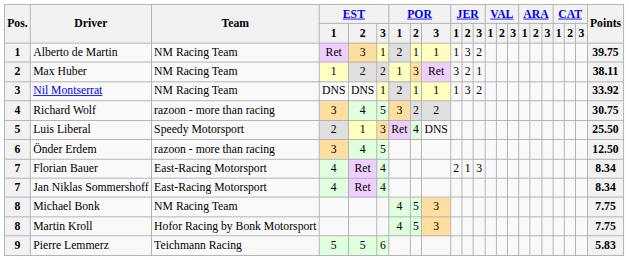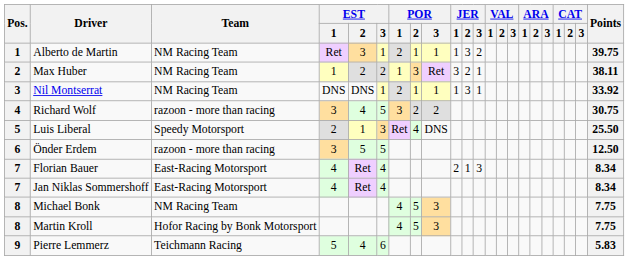 <table class="wikitable" style="font-size: 85%">
 <tr>
 <th rowspan="2">Pos.</th>
 <th rowspan="2">Driver</th>
 <th rowspan="2">Team</th>
 <th colspan="3"><a href='#'>EST</a><br></th>
 <th colspan="3"><a href='#'>POR</a><br></th>
 <th colspan="3"><a href='#'>JER</a><br></th>
 <th colspan="3"><a href='#'>VAL</a><br></th>
 <th colspan="3"><a href='#'>ARA</a><br></th>
 <th colspan="3"><a href='#'>CAT</a><br></th>
 <th rowspan="2">Points</th>
 </tr>
 <tr>
 <th>1</th>
 <th>2</th>
 <th>3</th>
 <th>1</th>
 <th>2</th>
 <th>3</th>
 <th>1</th>
 <th>2</th>
 <th>3</th>
 <th>1</th>
 <th>2</th>
 <th>3</th>
 <th>1</th>
 <th>2</th>
 <th>3</th>
 <th>1</th>
 <th>2</th>
 <th>3</th>
 </tr>
 <tr>
 <th>1</th>
 <td> Alberto de Martin</td>
 <td> NM Racing Team</td>
 <td style="background:#EFCFFF;" align="center">Ret</td>
 <td style="background:#ffdf9f;" align="center">3</td>
 <td style="background:#ffffbf;" align="center">1</td>
 <td style="background:#dfdfdf;" align="center">2</td>
 <td style="background:#ffffbf;" align="center">1</td>
 <td style="background:#ffffbf;" align="center">1</td>
 <td>1</td>
 <td>3</td>
 <td>2</td>
 <td></td>
 <td></td>
 <td></td>
 <td></td>
 <td></td>
 <td></td>
 <td></td>
 <td></td>
 <td></td>
 <th>39.75</th>
 </tr>
 <tr>
 <th>2</th>
 <td> Max Huber</td>
 <td> NM Racing Team</td>
 <td style="background:#ffffbf;" align="center">1</td>
 <td style="background:#dfdfdf;" align="center">2</td>
 <td style="background:#dfdfdf;" align="center">2</td>
 <td style="background:#ffffbf;" align="center">1</td>
 <td style="background:#ffdf9f;" align="center">3</td>
 <td style="background:#EFCFFF;" align="center">Ret</td>
 <td>3</td>
 <td>2</td>
 <td>1</td>
 <td></td>
 <td></td>
 <td></td>
 <td></td>
 <td></td>
 <td></td>
 <td></td>
 <td></td>
 <td></td>
 <th>38.11</th>
 </tr>
 <tr>
 <th>3</th>
 <td> <a href='#'>Nil Montserrat</a></td>
 <td> NM Racing Team</td>
 <td align="center">DNS</td>
 <td align="center">DNS</td>
 <td style="background:#ffffbf;" align="center">1</td>
 <td style="background:#dfdfdf;" align="center">2</td>
 <td style="background:#ffffbf;" align="center">1</td>
 <td style="background:#ffffbf;" align="center">1</td>
 <td>1</td>
 <td>3</td>
-<td>2</td>
+<td>1</td>
 <td></td>
 <td></td>
 <td></td>
 <td></td>
 <td></td>
 <td></td>
 <td></td>
 <td></td>
 <td></td>
 <th>33.92</th>
 </tr>
 <tr>
 <th>4</th>
 <td> Richard Wolf</td>
 <td> razoon - more than racing</td>
 <td style="background:#ffdf9f;" align="center">3</td>
 <td style="background:#dfffdf;" align="center">4</td>
 <td style="background:#dfffdf;" align="center">5</td>
 <td style="background:#ffdf9f;" align="center">3</td>
 <td style="background:#dfdfdf;" align="center">2</td>
 <td style="background:#dfdfdf;" align="center">2</td>
 <td></td>
 <td></td>
 <td></td>
 <td></td>
 <td></td>
 <td></td>
 <td></td>
 <td></td>
 <td></td>
 <td></td>
 <td></td>
 <td></td>
 <th>30.75</th>
 </tr>
 <tr>
 <th>5</th>
 <td> Luis Liberal</td>
 <td> Speedy Motorsport</td>
 <td style="background:#dfdfdf;" align="center">2</td>
 <td style="background:#ffffbf;" align="center">1</td>
 <td style="background:#ffdf9f;" align="center">3</td>
 <td style="background:#EFCFFF;" align="center">Ret</td>
 <td style="background:#dfffdf;" align="center">4</td>
 <td>DNS</td>
 <td></td>
 <td></td>
 <td></td>
 <td></td>
 <td></td>
 <td></td>
 <td></td>
 <td></td>
 <td></td>
 <td></td>
 <td></td>
 <td></td>
 <th>25.50</th>
 </tr>
 <tr>
 <th>6</th>
 <td> Önder Erdem</td>
 <td> razoon - more than racing</td>
 <td style="background:#ffdf9f;" align="center">3</td>
-<td style="background:#dfffdf;" align="center">4</td>
+<td style="background:#dfffdf;" align="center">5</td>
 <td style="background:#dfffdf;" align="center">5</td>
 <td></td>
 <td></td>
 <td></td>
 <td></td>
 <td></td>
 <td></td>
 <td></td>
 <td></td>
 <td></td>
 <td></td>
 <td></td>
 <td></td>
 <td></td>
 <td></td>
 <td></td>
 <th>12.50</th>
 </tr>
 <tr>
 <th>7</th>
 <td> Florian Bauer</td>
 <td> East-Racing Motorsport</td>
 <td style="background:#dfffdf;" align="center">4</td>
 <td style="background:#EFCFFF;" align="center">Ret</td>
 <td style="background:#dfffdf;" align="center">4</td>
 <td></td>
 <td></td>
 <td></td>
 <td>2</td>
 <td>1</td>
 <td>3</td>
 <td></td>
 <td></td>
 <td></td>
 <td></td>
 <td></td>
 <td></td>
 <td></td>
 <td></td>
 <td></td>
 <th>8.34</th>
 </tr>
 <tr>
 <th>7</th>
 <td> Jan Niklas Sommershoff</td>
 <td> East-Racing Motorsport</td>
 <td style="background:#dfffdf;" align="center">4</td>
 <td style="background:#EFCFFF;" align="center">Ret</td>
 <td style="background:#dfffdf;" align="center">4</td>
 <td></td>
 <td></td>
 <td></td>
 <td></td>
 <td></td>
 <td></td>
 <td></td>
 <td></td>
 <td></td>
 <td></td>
 <td></td>
 <td></td>
 <td></td>
 <td></td>
 <td></td>
 <th>8.34</th>
 </tr>
 <tr>
 <th>8</th>
 <td> Michael Bonk</td>
 <td> NM Racing Team</td>
 <td></td>
 <td></td>
 <td></td>
 <td style="background:#dfffdf;" align="center">4</td>
 <td style="background:#dfffdf;" align="center">5</td>
 <td style="background:#ffdf9f;" align="center">3</td>
 <td></td>
 <td></td>
 <td></td>
 <td></td>
 <td></td>
 <td></td>
 <td></td>
 <td></td>
 <td></td>
 <td></td>
 <td></td>
 <td></td>
 <th>7.75</th>
 </tr>
 <tr>
 <th>8</th>
 <td> Martin Kroll</td>
 <td> Hofor Racing by Bonk Motorsport</td>
 <td></td>
 <td></td>
 <td></td>
 <td style="background:#dfffdf;" align="center">4</td>
 <td style="background:#dfffdf;" align="center">5</td>
 <td style="background:#ffdf9f;" align="center">3</td>
 <td></td>
 <td></td>
 <td></td>
 <td></td>
 <td></td>
 <td></td>
 <td></td>
 <td></td>
 <td></td>
 <td></td>
 <td></td>
 <td></td>
 <th>7.75</th>
 </tr>
 <tr>
 <th>9</th>
 <td> Pierre Lemmerz</td>
 <td> Teichmann Racing</td>
 <td style="background:#dfffdf;" align="center">5</td>
-<td style="background:#dfffdf;" align="center">5</td>
+<td style="background:#dfffdf;" align="center">4</td>
 <td style="background:#dfffdf;" align="center">6</td>
 <td></td>
 <td></td>
 <td></td>
 <td></td>
 <td></td>
 <td></td>
 <td></td>
 <td></td>
 <td></td>
 <td></td>
 <td></td>
 <td></td>
 <td></td>
 <td></td>
 <td></td>
 <th>5.83</th>
 </tr>
 </table>
